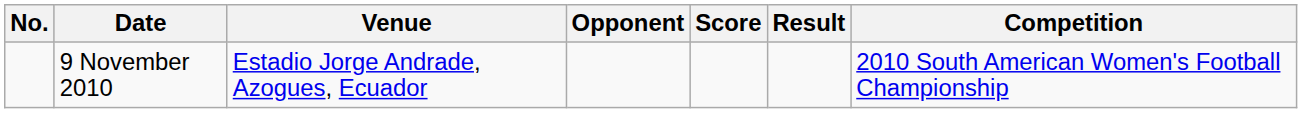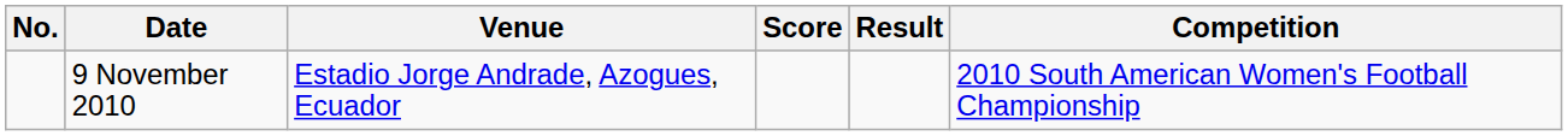 <table class="wikitable">
 <tr>
 <th>No.</th>
 <th>Date</th>
 <th>Venue</th>
-<th>Opponent</th>
 <th>Score</th>
 <th>Result</th>
 <th>Competition</th>
 </tr>
 <tr>
 <td></td>
 <td>9 November 2010</td>
 <td><a href='#'>Estadio Jorge Andrade</a>, <a href='#'>Azogues</a>, <a href='#'>Ecuador</a></td>
 <td></td>
 <td></td>
-<td></td>
 <td><a href='#'>2010 South American Women's Football Championship</a></td>
 </tr>
 </table>
